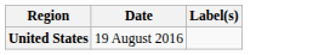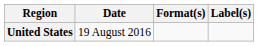 <table class="wikitable plainrowheaders">
 <tr>
 <th scope="col">Region</th>
 <th scope="col">Date</th>
+<th scope="col">Format(s)</th>
 <th scope="col">Label(s)</th>
 </tr>
 <tr>
 <th scope="row">United States</th>
 <td>19 August 2016</td>
 <td></td>
+<td></td>
 </tr>
 </table>
